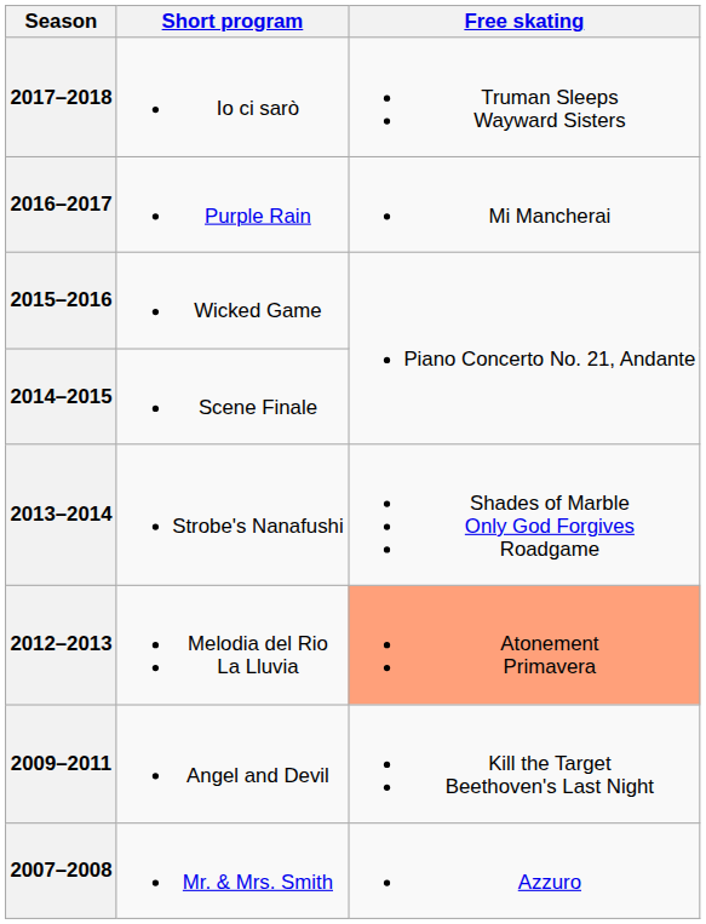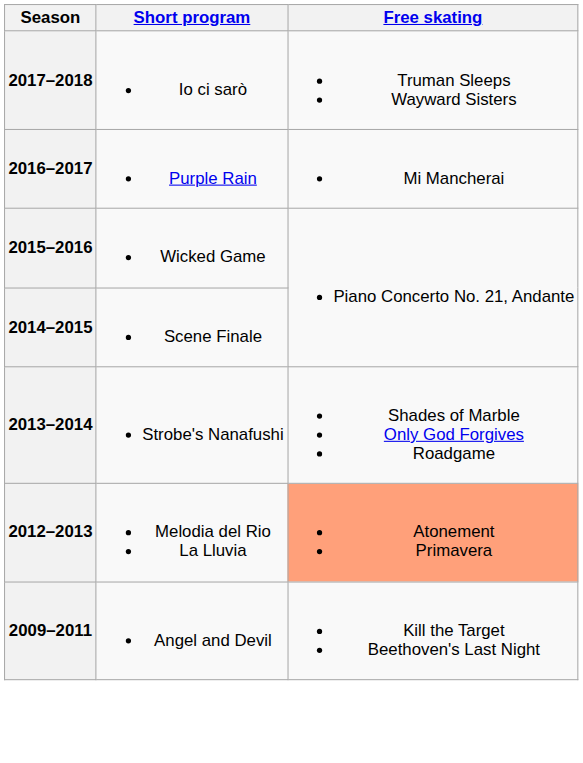 <table class="wikitable" style="text-align:center">
 <tr>
 <th>Season</th>
 <th><a href='#'>Short program</a></th>
 <th><a href='#'>Free skating</a></th>
 </tr>
 <tr>
 <th>2017–2018 <br></th>
 <td><br><ul><li>Io ci sarò <br></li></ul></td>
 <td><br><ul><li>Truman Sleeps <br></li><li>Wayward Sisters <br></li></ul></td>
 </tr>
 <tr>
 <th>2016–2017 <br></th>
 <td><br><ul><li><a href='#'>Purple Rain</a> <br></li></ul></td>
 <td><br><ul><li>Mi Mancherai <br></li></ul></td>
 </tr>
 <tr>
 <th>2015–2016 <br></th>
 <td><br><ul><li>Wicked Game <br></li></ul></td>
 <td rowspan=2><br><ul><li>Piano Concerto No. 21, Andante <br></li></ul></td>
 </tr>
 <tr>
 <th>2014–2015 <br></th>
 <td><br><ul><li>Scene Finale <br></li></ul></td>
 </tr>
 <tr>
 <th>2013–2014 <br></th>
 <td><br><ul><li>Strobe's Nanafushi <br></li></ul></td>
 <td><br><ul><li>Shades of Marble <br></li><li><a href='#'>Only God Forgives</a> <br></li><li>Roadgame <br></li></ul></td>
 </tr>
 <tr>
 <th>2012–2013 <br></th>
 <td><br><ul><li>Melodia del Rio <br></li><li>La Lluvia <br></li></ul></td>
 <td style="background: lightsalmon;"><br><ul><li>Atonement <br></li><li>Primavera <br></li></ul></td>
 </tr>
 <tr>
 <th>2009–2011 <br></th>
 <td><br><ul><li>Angel and Devil <br></li></ul></td>
 <td><br><ul><li>Kill the Target <br></li><li>Beethoven's Last Night <br></li></ul></td>
 </tr>
-<tr>
-<th>2007–2008 <br></th>
-<td><br><ul><li><a href='#'>Mr. & Mrs. Smith</a> <br></li></ul></td>
-<td><br><ul><li><a href='#'>Azzuro</a> <br></li></ul></td>
-</tr>
 </table>
